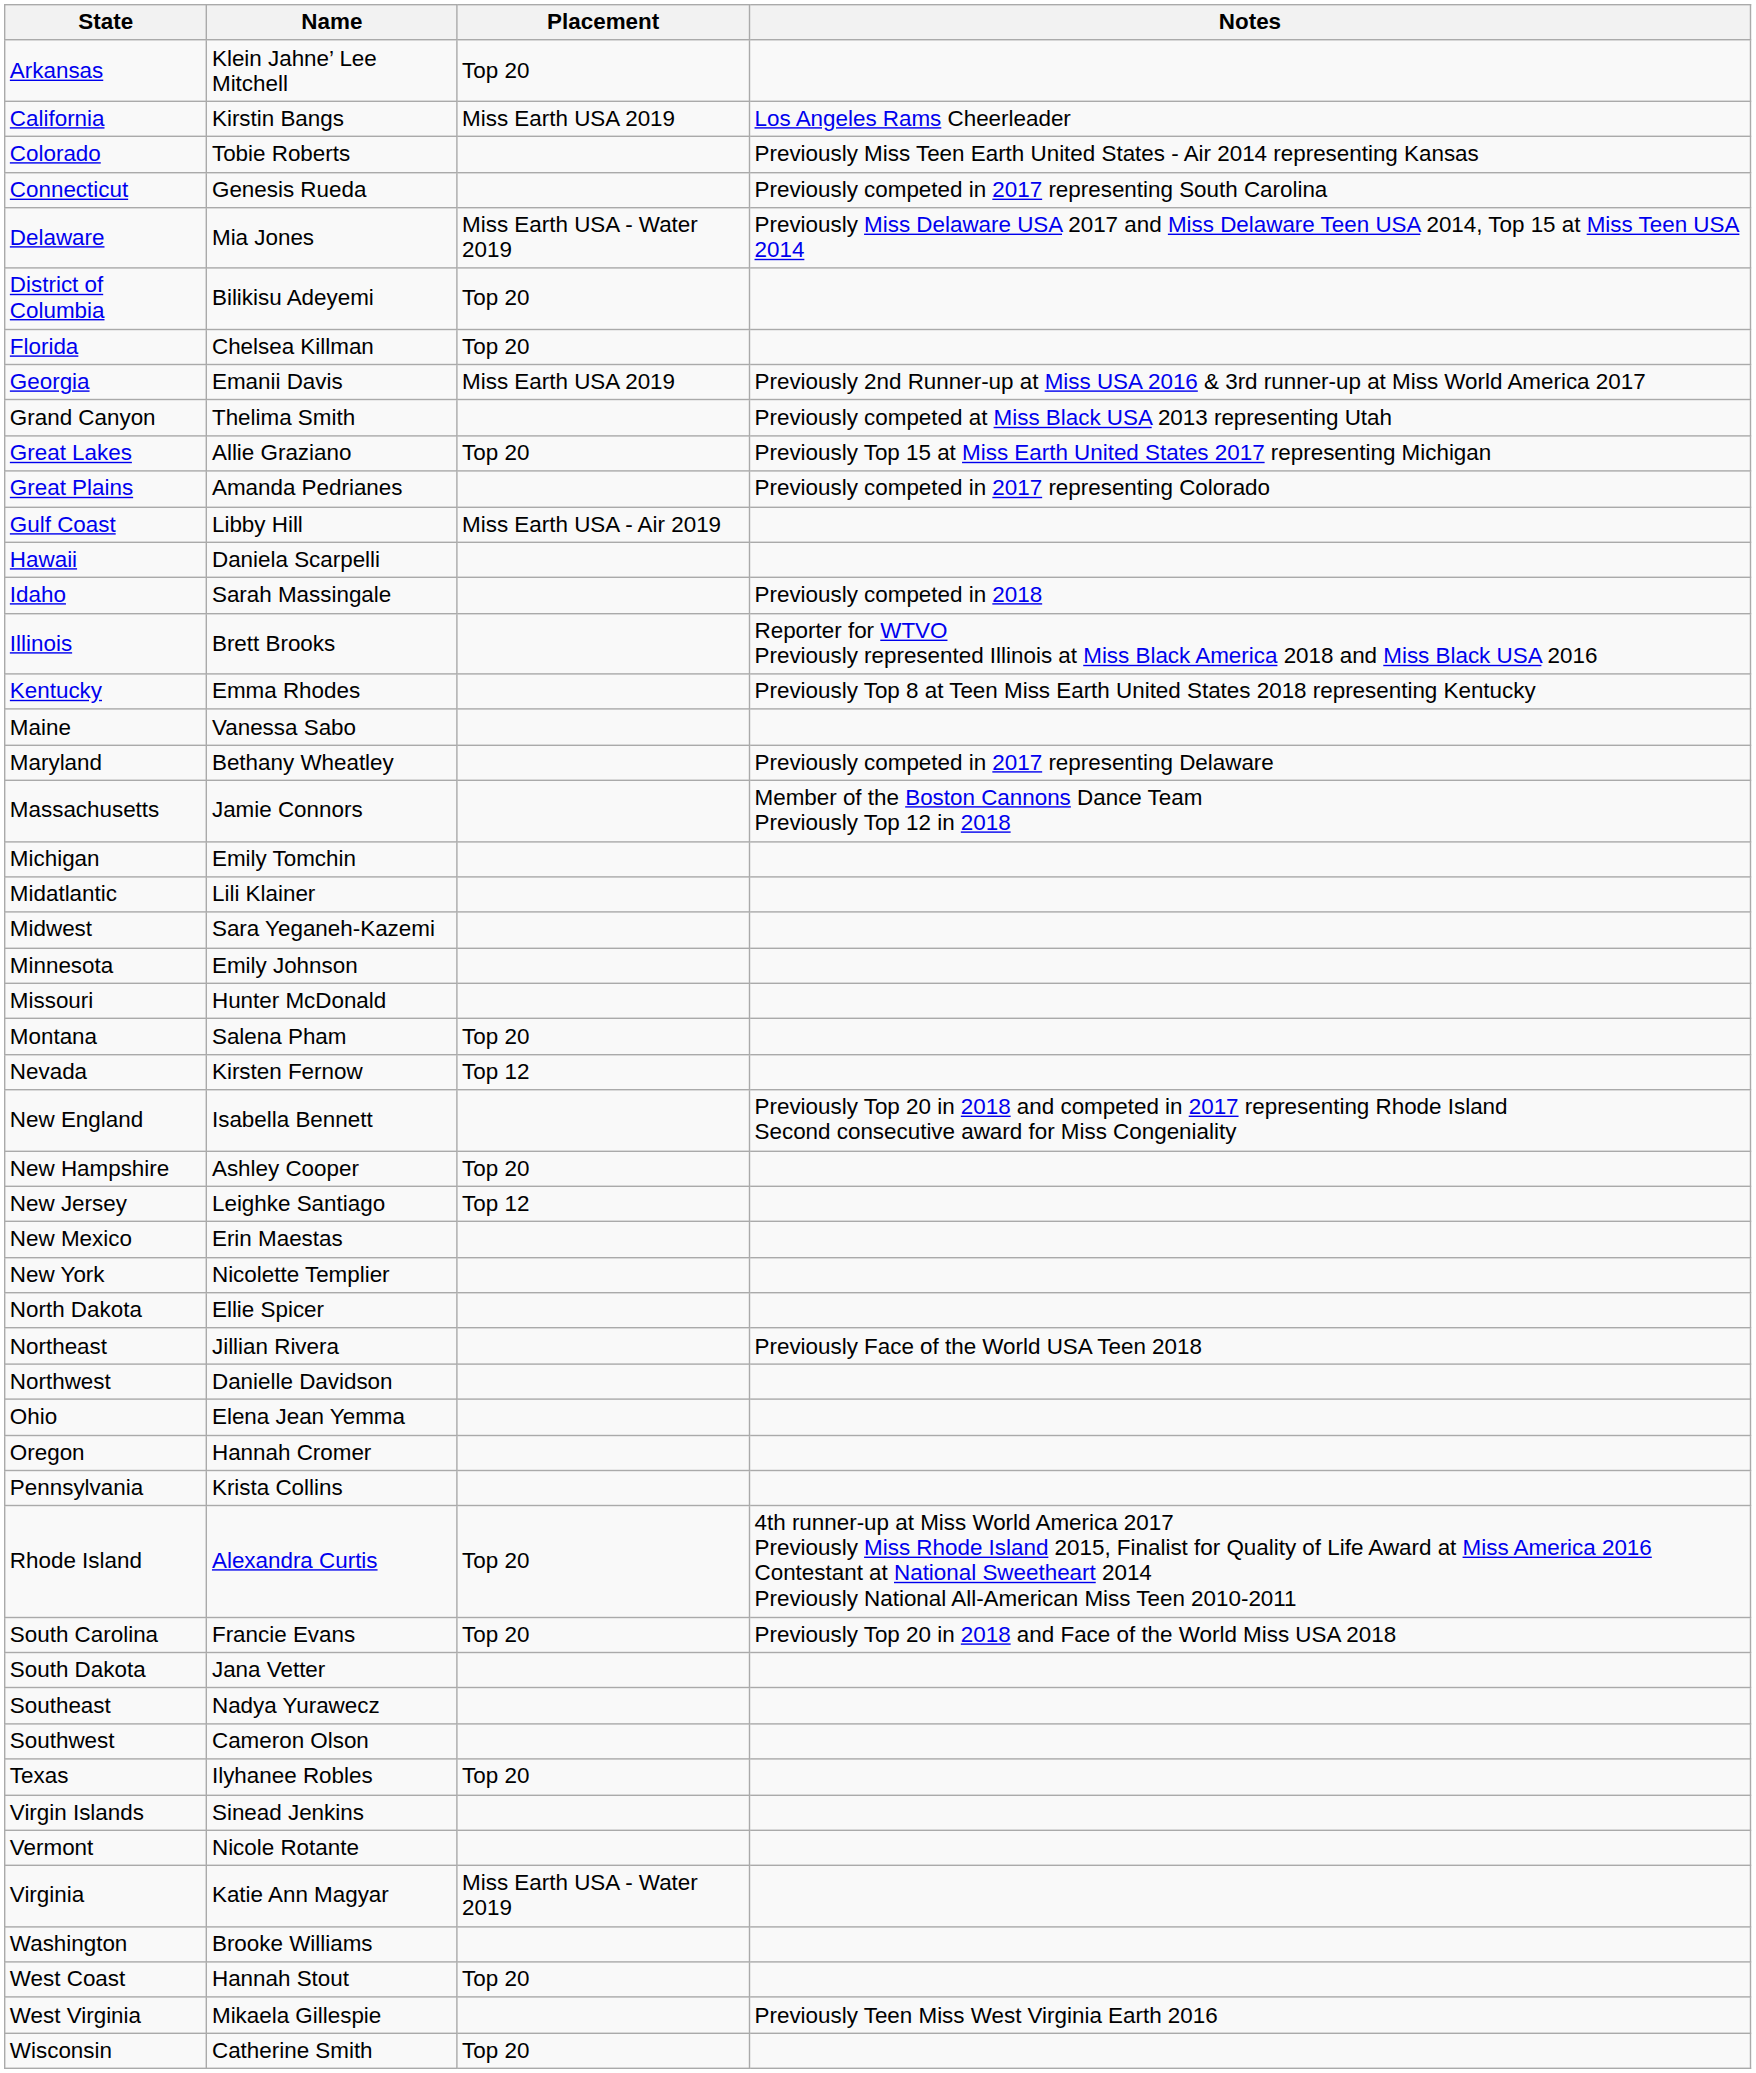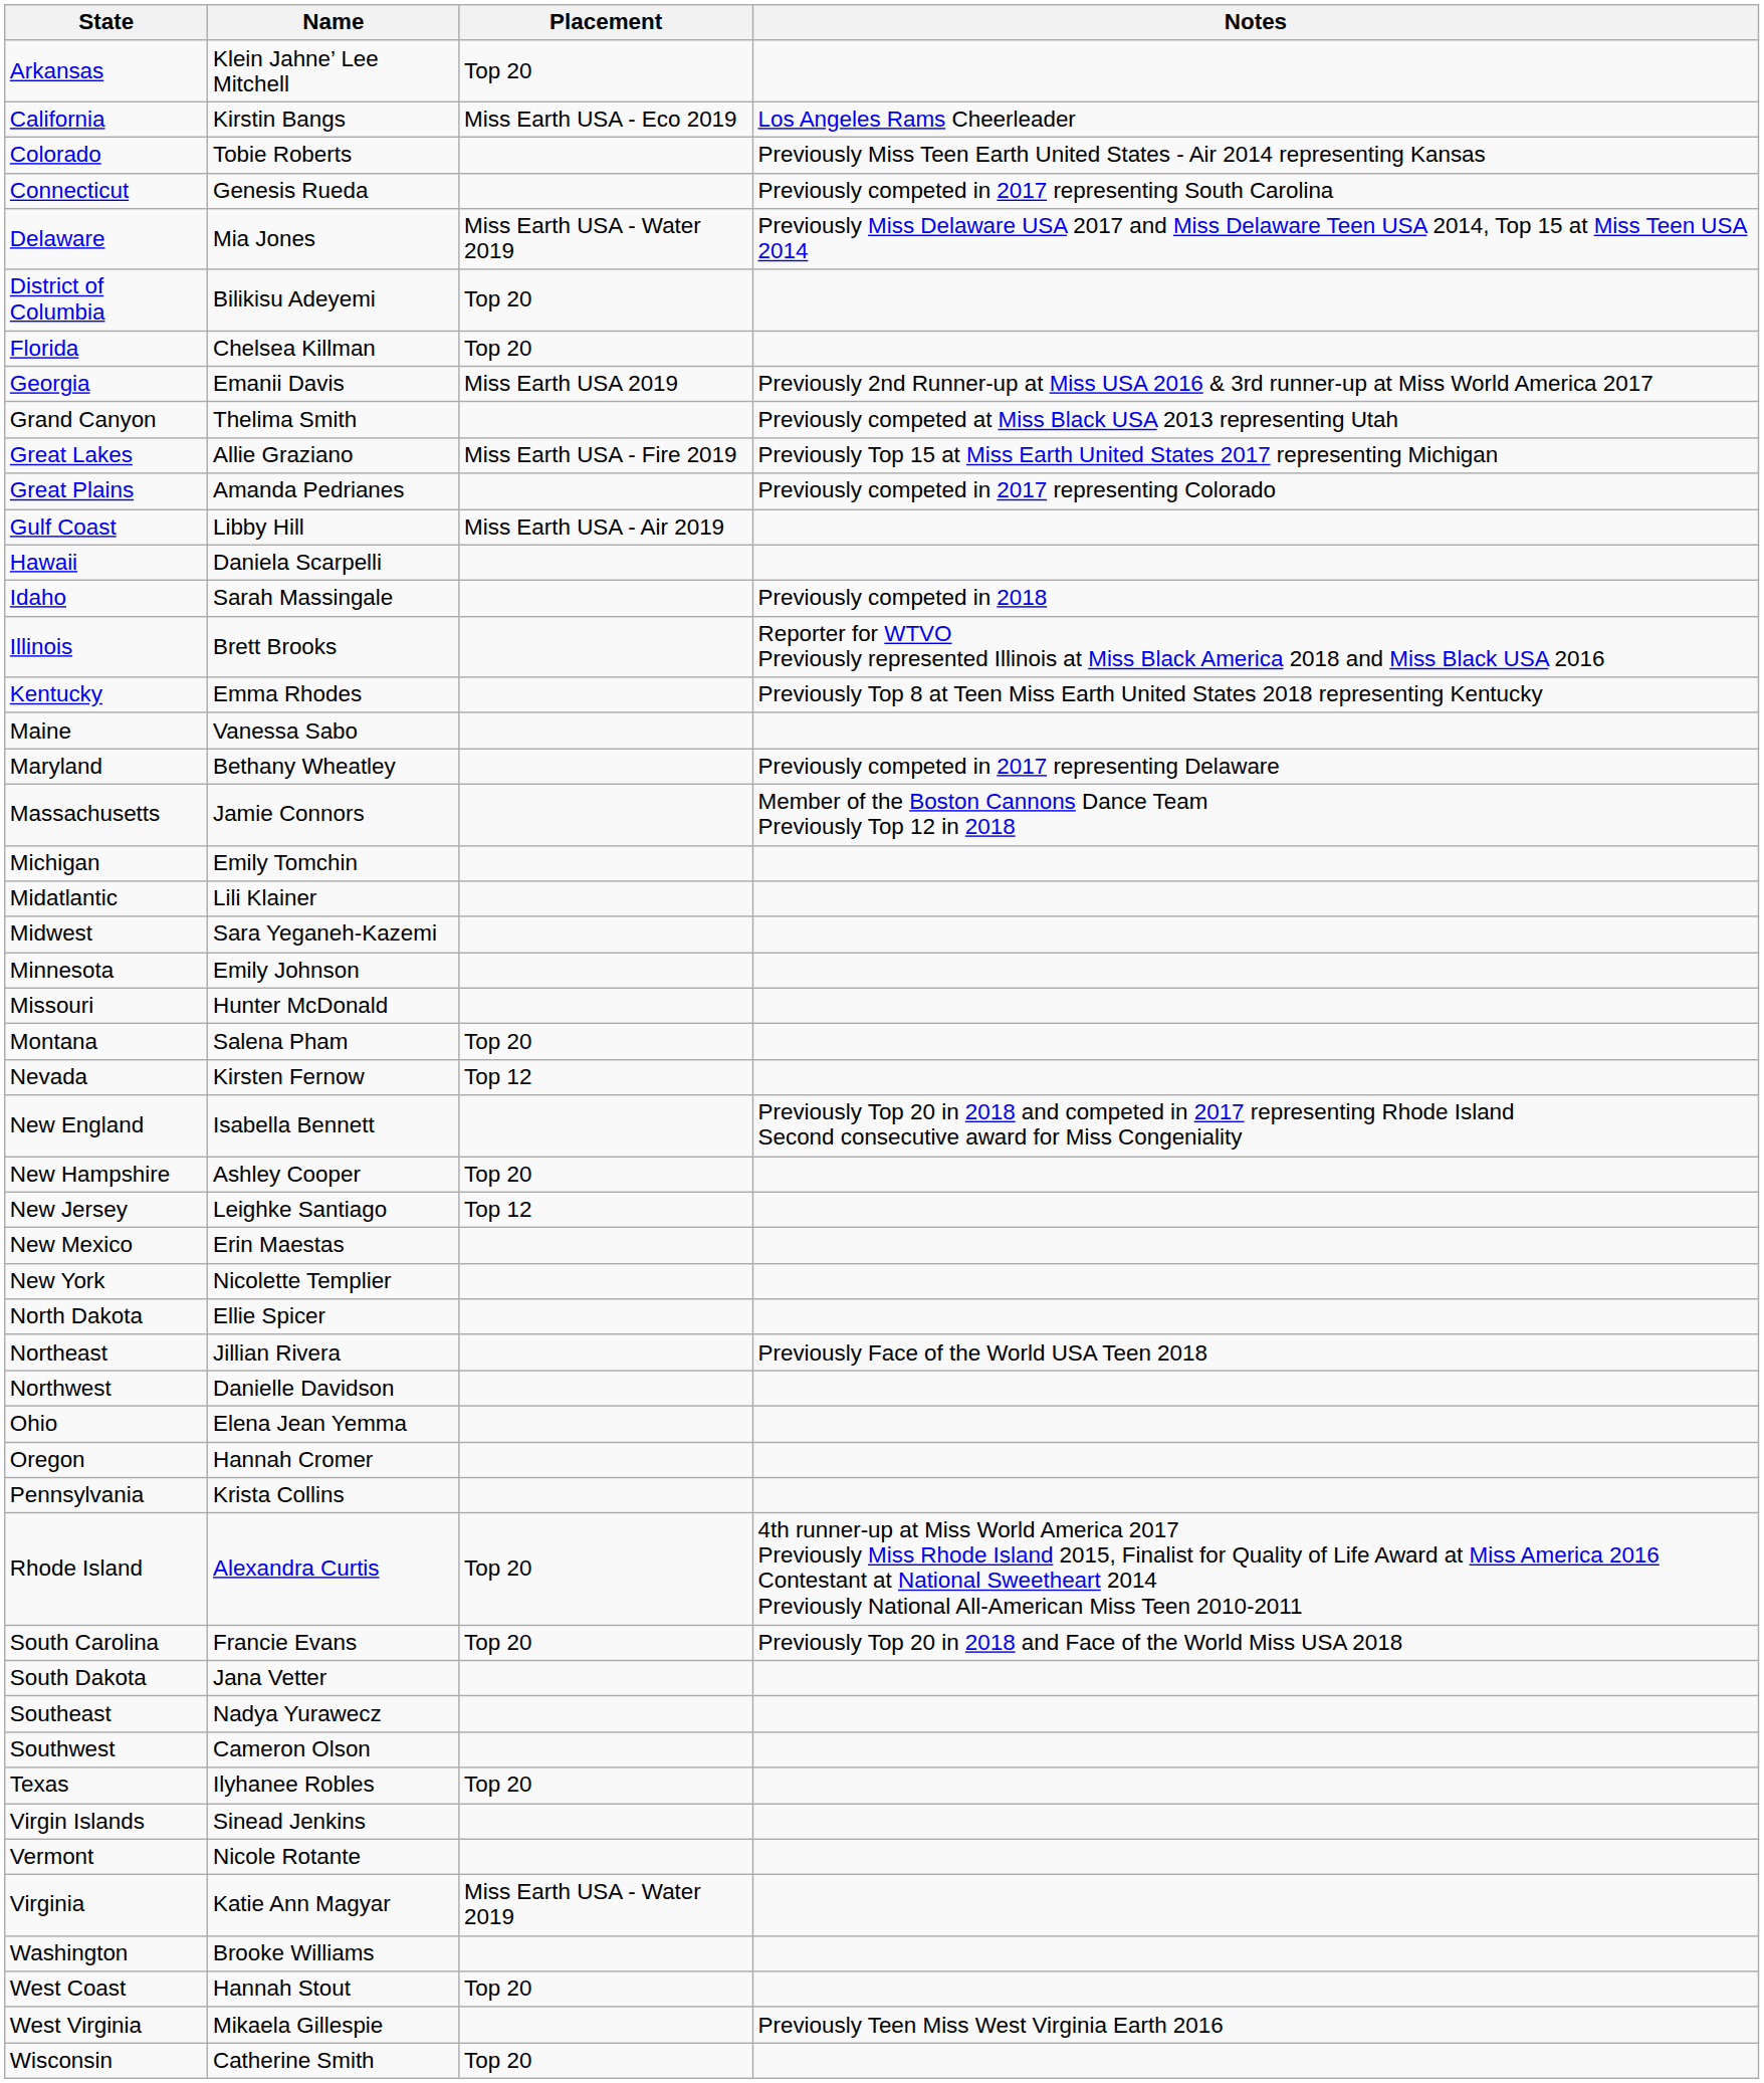 <table class="wikitable sortable">
 <tr>
 <th>State</th>
 <th>Name</th>
 <th>Placement</th>
 <th>Notes</th>
 </tr>
 <tr>
 <td><a href='#'>Arkansas</a></td>
 <td>Klein Jahne’ Lee Mitchell</td>
 <td>Top 20</td>
 <td></td>
 </tr>
 <tr>
 <td><a href='#'>California</a></td>
 <td>Kirstin Bangs</td>
-<td>Miss Earth USA 2019</td>
+<td>Miss Earth USA - Eco 2019</td>
 <td><a href='#'>Los Angeles Rams</a> Cheerleader</td>
 </tr>
 <tr>
 <td><a href='#'>Colorado</a></td>
 <td>Tobie Roberts</td>
 <td></td>
 <td>Previously Miss Teen Earth United States - Air 2014 representing Kansas</td>
 </tr>
 <tr>
 <td><a href='#'>Connecticut</a></td>
 <td>Genesis Rueda</td>
 <td></td>
 <td>Previously competed in <a href='#'>2017</a> representing South Carolina</td>
 </tr>
 <tr>
 <td><a href='#'>Delaware</a></td>
 <td>Mia Jones</td>
 <td>Miss Earth USA - Water 2019</td>
 <td>Previously <a href='#'>Miss Delaware USA</a> 2017 and <a href='#'>Miss Delaware Teen USA</a> 2014, Top 15 at <a href='#'>Miss Teen USA 2014</a></td>
 </tr>
 <tr>
 <td><a href='#'>District of Columbia</a></td>
 <td>Bilikisu Adeyemi</td>
 <td>Top 20</td>
 <td></td>
 </tr>
 <tr>
 <td><a href='#'>Florida</a></td>
 <td>Chelsea Killman</td>
 <td>Top 20</td>
 <td></td>
 </tr>
 <tr>
 <td><a href='#'>Georgia</a></td>
 <td>Emanii Davis</td>
 <td>Miss Earth USA 2019</td>
 <td>Previously 2nd Runner-up at <a href='#'>Miss USA 2016</a> & 3rd runner-up at Miss World America 2017</td>
 </tr>
 <tr>
 <td>Grand Canyon</td>
 <td>Thelima Smith</td>
 <td></td>
 <td>Previously competed at <a href='#'>Miss Black USA</a> 2013 representing Utah</td>
 </tr>
 <tr>
 <td><a href='#'>Great Lakes</a></td>
 <td>Allie Graziano</td>
-<td>Top 20</td>
+<td>Miss Earth USA - Fire 2019</td>
 <td>Previously Top 15 at <a href='#'>Miss Earth United States 2017</a> representing Michigan</td>
 </tr>
 <tr>
 <td><a href='#'>Great Plains</a></td>
 <td>Amanda Pedrianes</td>
 <td></td>
 <td>Previously competed in <a href='#'>2017</a> representing Colorado</td>
 </tr>
 <tr>
 <td><a href='#'>Gulf Coast</a></td>
 <td>Libby Hill</td>
 <td>Miss Earth USA - Air 2019</td>
 <td></td>
 </tr>
 <tr>
 <td><a href='#'>Hawaii</a></td>
 <td>Daniela Scarpelli</td>
 <td></td>
 <td></td>
 </tr>
 <tr>
 <td><a href='#'>Idaho</a></td>
 <td>Sarah Massingale</td>
 <td></td>
 <td>Previously competed in <a href='#'>2018</a></td>
 </tr>
 <tr>
 <td><a href='#'>Illinois</a></td>
 <td>Brett Brooks</td>
 <td></td>
 <td>Reporter for <a href='#'>WTVO</a><br>Previously represented Illinois at <a href='#'>Miss Black America</a> 2018 and <a href='#'>Miss Black USA</a> 2016</td>
 </tr>
 <tr>
 <td><a href='#'>Kentucky</a></td>
 <td>Emma Rhodes</td>
 <td></td>
 <td>Previously Top 8 at Teen Miss Earth United States 2018 representing Kentucky</td>
 </tr>
 <tr>
 <td>Maine</td>
 <td>Vanessa Sabo</td>
 <td></td>
 <td></td>
 </tr>
 <tr>
 <td>Maryland</td>
 <td>Bethany Wheatley</td>
 <td></td>
 <td>Previously competed in <a href='#'>2017</a> representing Delaware</td>
 </tr>
 <tr>
 <td>Massachusetts</td>
 <td>Jamie Connors</td>
 <td></td>
 <td>Member of the <a href='#'>Boston Cannons</a> Dance Team<br>Previously Top 12 in <a href='#'>2018</a></td>
 </tr>
 <tr>
 <td>Michigan</td>
 <td>Emily Tomchin</td>
 <td></td>
 <td></td>
 </tr>
 <tr>
 <td>Midatlantic</td>
 <td>Lili Klainer</td>
 <td></td>
 <td></td>
 </tr>
 <tr>
 <td>Midwest</td>
 <td>Sara Yeganeh-Kazemi</td>
 <td></td>
 <td></td>
 </tr>
 <tr>
 <td>Minnesota</td>
 <td>Emily Johnson</td>
 <td></td>
 <td></td>
 </tr>
 <tr>
 <td>Missouri</td>
 <td>Hunter McDonald</td>
 <td></td>
 <td></td>
 </tr>
 <tr>
 <td>Montana</td>
 <td>Salena Pham</td>
 <td>Top 20</td>
 <td></td>
 </tr>
 <tr>
 <td>Nevada</td>
 <td>Kirsten Fernow</td>
 <td>Top 12</td>
 <td></td>
 </tr>
 <tr>
 <td>New England</td>
 <td>Isabella Bennett</td>
 <td></td>
 <td>Previously Top 20 in <a href='#'>2018</a> and competed in <a href='#'>2017</a> representing Rhode Island<br>Second consecutive award for Miss Congeniality</td>
 </tr>
 <tr>
 <td>New Hampshire</td>
 <td>Ashley Cooper</td>
 <td>Top 20</td>
 <td></td>
 </tr>
 <tr>
 <td>New Jersey</td>
 <td>Leighke Santiago</td>
 <td>Top 12</td>
 <td></td>
 </tr>
 <tr>
 <td>New Mexico</td>
 <td>Erin Maestas</td>
 <td></td>
 <td></td>
 </tr>
 <tr>
 <td>New York</td>
 <td>Nicolette Templier</td>
 <td></td>
 <td></td>
 </tr>
 <tr>
 <td>North Dakota</td>
 <td>Ellie Spicer</td>
 <td></td>
 <td></td>
 </tr>
 <tr>
 <td>Northeast</td>
 <td>Jillian Rivera</td>
 <td></td>
 <td>Previously Face of the World USA Teen 2018</td>
 </tr>
 <tr>
 <td>Northwest</td>
 <td>Danielle Davidson</td>
 <td></td>
 <td></td>
 </tr>
 <tr>
 <td>Ohio</td>
 <td>Elena Jean Yemma</td>
 <td></td>
 <td></td>
 </tr>
 <tr>
 <td>Oregon</td>
 <td>Hannah Cromer</td>
 <td></td>
 <td></td>
 </tr>
 <tr>
 <td>Pennsylvania</td>
 <td>Krista Collins</td>
 <td></td>
 <td></td>
 </tr>
 <tr>
 <td>Rhode Island</td>
 <td><a href='#'>Alexandra Curtis</a></td>
 <td>Top 20</td>
 <td>4th runner-up at Miss World America 2017<br>Previously <a href='#'>Miss Rhode Island</a> 2015, Finalist for Quality of Life Award at <a href='#'>Miss America 2016</a><br>Contestant at <a href='#'>National Sweetheart</a> 2014<br>Previously National All-American Miss Teen 2010-2011</td>
 </tr>
 <tr>
 <td>South Carolina</td>
 <td>Francie Evans</td>
 <td>Top 20</td>
 <td>Previously Top 20 in <a href='#'>2018</a> and Face of the World Miss USA 2018</td>
 </tr>
 <tr>
 <td>South Dakota</td>
 <td>Jana Vetter</td>
 <td></td>
 <td></td>
 </tr>
 <tr>
 <td>Southeast</td>
 <td>Nadya Yurawecz</td>
 <td></td>
 <td></td>
 </tr>
 <tr>
 <td>Southwest</td>
 <td>Cameron Olson</td>
 <td></td>
 <td></td>
 </tr>
 <tr>
 <td>Texas</td>
 <td>Ilyhanee Robles</td>
 <td>Top 20</td>
 <td></td>
 </tr>
 <tr>
 <td>Virgin Islands</td>
 <td>Sinead Jenkins</td>
 <td></td>
 <td></td>
 </tr>
 <tr>
 <td>Vermont</td>
 <td>Nicole Rotante</td>
 <td></td>
 <td></td>
 </tr>
 <tr>
 <td>Virginia</td>
 <td>Katie Ann Magyar</td>
 <td>Miss Earth USA - Water 2019</td>
 <td></td>
 </tr>
 <tr>
 <td>Washington</td>
 <td>Brooke Williams</td>
 <td></td>
 <td></td>
 </tr>
 <tr>
 <td>West Coast</td>
 <td>Hannah Stout</td>
 <td>Top 20</td>
 <td></td>
 </tr>
 <tr>
 <td>West Virginia</td>
 <td>Mikaela Gillespie</td>
 <td></td>
 <td>Previously Teen Miss West Virginia Earth 2016</td>
 </tr>
 <tr>
 <td>Wisconsin</td>
 <td>Catherine Smith</td>
 <td>Top 20</td>
 <td></td>
 </tr>
 </table>
